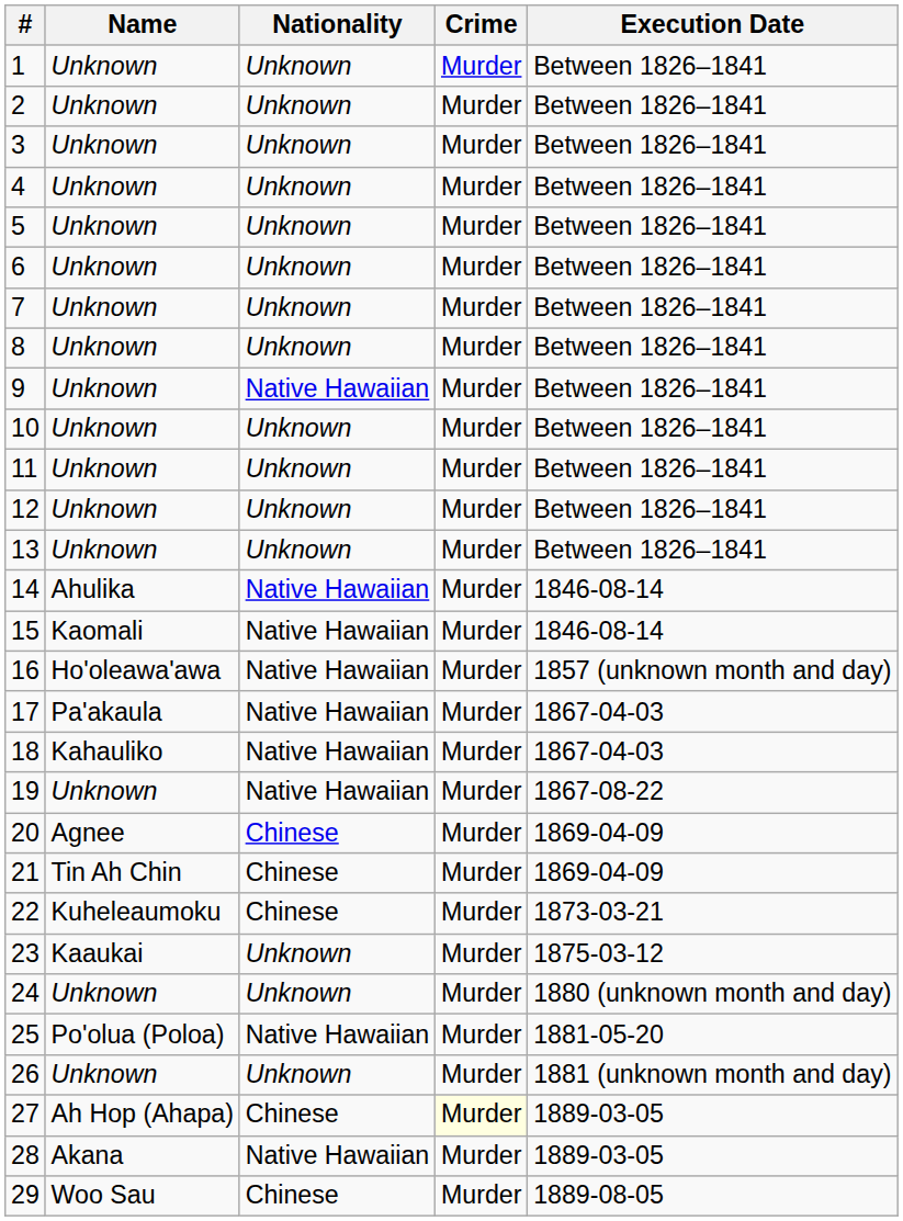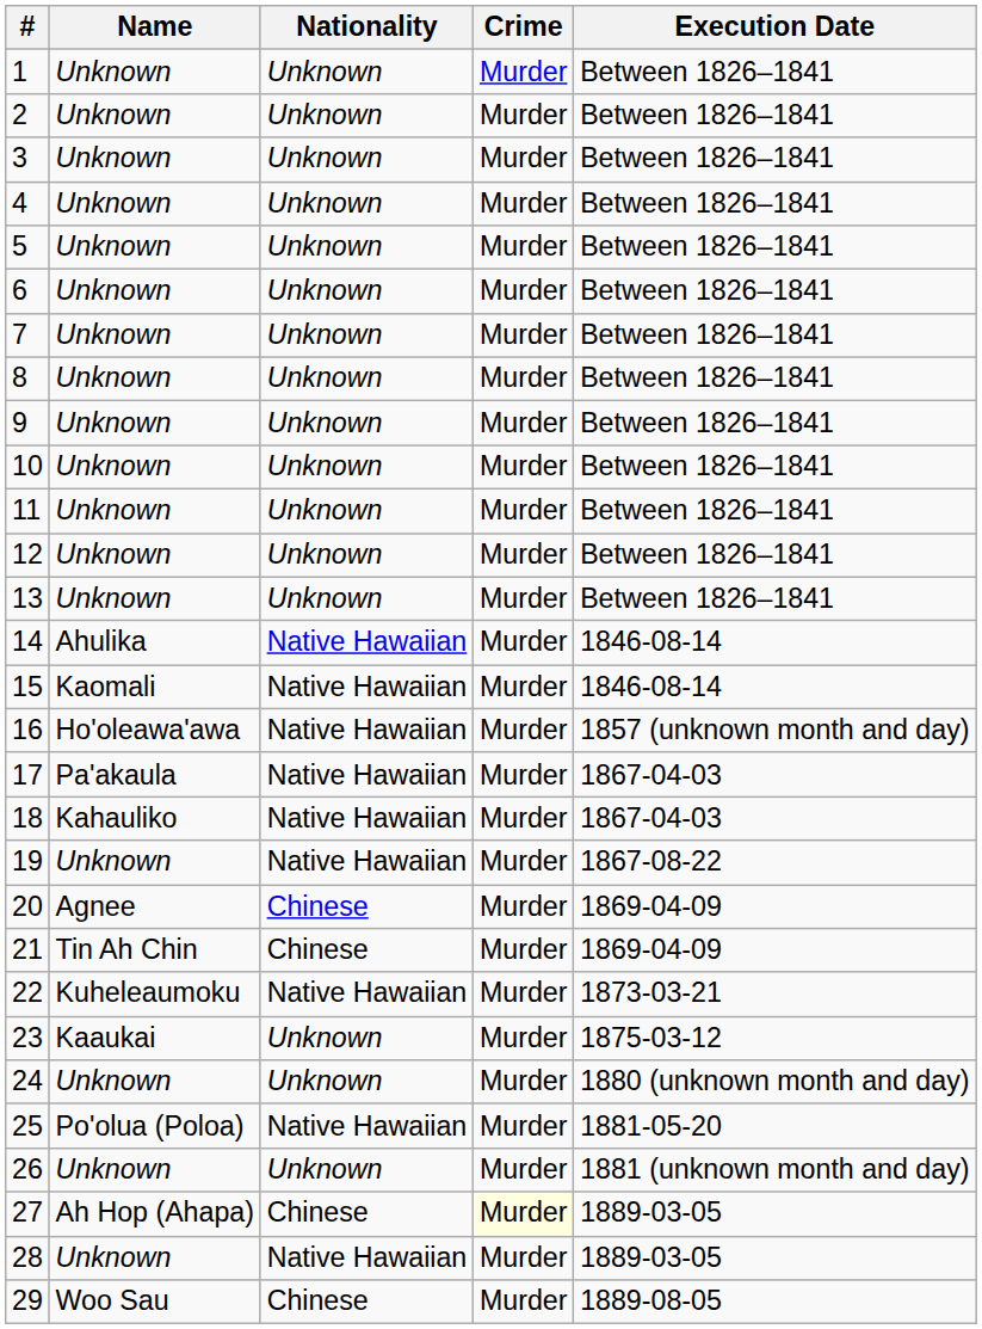 <table class="wikitable sortable mw-collapsible">
 <tr>
 <th>#</th>
 <th>Name</th>
 <th>Nationality</th>
 <th>Crime</th>
 <th>Execution Date</th>
 </tr>
 <tr>
 <td>1</td>
 <td><em>Unknown</em></td>
 <td><em>Unknown</em></td>
 <td><a href='#'>Murder</a></td>
 <td>Between 1826–1841</td>
 </tr>
 <tr>
 <td>2</td>
 <td><em>Unknown</em></td>
 <td><em>Unknown</em></td>
 <td>Murder</td>
 <td>Between 1826–1841</td>
 </tr>
 <tr>
 <td>3</td>
 <td><em>Unknown</em></td>
 <td><em>Unknown</em></td>
 <td>Murder</td>
 <td>Between 1826–1841</td>
 </tr>
 <tr>
 <td>4</td>
 <td><em>Unknown</em></td>
 <td><em>Unknown</em></td>
 <td>Murder</td>
 <td>Between 1826–1841</td>
 </tr>
 <tr>
 <td>5</td>
 <td><em>Unknown</em></td>
 <td><em>Unknown</em></td>
 <td>Murder</td>
 <td>Between 1826–1841</td>
 </tr>
 <tr>
 <td>6</td>
 <td><em>Unknown</em></td>
 <td><em>Unknown</em></td>
 <td>Murder</td>
 <td>Between 1826–1841</td>
 </tr>
 <tr>
 <td>7</td>
 <td><em>Unknown</em></td>
 <td><em>Unknown</em></td>
 <td>Murder</td>
 <td>Between 1826–1841</td>
 </tr>
 <tr>
 <td>8</td>
 <td><em>Unknown</em></td>
 <td><em>Unknown</em></td>
 <td>Murder</td>
 <td>Between 1826–1841</td>
 </tr>
 <tr>
 <td>9</td>
 <td><em>Unknown</em></td>
-<td><a href='#'>Native Hawaiian</a></td>
+<td><em>Unknown</em></td>
 <td>Murder</td>
 <td>Between 1826–1841</td>
 </tr>
 <tr>
 <td>10</td>
 <td><em>Unknown</em></td>
 <td><em>Unknown</em></td>
 <td>Murder</td>
 <td>Between 1826–1841</td>
 </tr>
 <tr>
 <td>11</td>
 <td><em>Unknown</em></td>
 <td><em>Unknown</em></td>
 <td>Murder</td>
 <td>Between 1826–1841</td>
 </tr>
 <tr>
 <td>12</td>
 <td><em>Unknown</em></td>
 <td><em>Unknown</em></td>
 <td>Murder</td>
 <td>Between 1826–1841</td>
 </tr>
 <tr>
 <td>13</td>
 <td><em>Unknown</em></td>
 <td><em>Unknown</em></td>
 <td>Murder</td>
 <td>Between 1826–1841</td>
 </tr>
 <tr>
 <td>14</td>
 <td>Ahulika</td>
 <td><a href='#'>Native Hawaiian</a></td>
 <td>Murder</td>
 <td>1846-08-14</td>
 </tr>
 <tr>
 <td>15</td>
 <td>Kaomali</td>
 <td>Native Hawaiian</td>
 <td>Murder</td>
 <td>1846-08-14</td>
 </tr>
 <tr>
 <td>16</td>
 <td>Ho'oleawa'awa</td>
 <td>Native Hawaiian</td>
 <td>Murder</td>
 <td>1857 (unknown month and day)</td>
 </tr>
 <tr>
 <td>17</td>
 <td>Pa'akaula</td>
 <td>Native Hawaiian</td>
 <td>Murder</td>
 <td>1867-04-03</td>
 </tr>
 <tr>
 <td>18</td>
 <td>Kahauliko</td>
 <td>Native Hawaiian</td>
 <td>Murder</td>
 <td>1867-04-03</td>
 </tr>
 <tr>
 <td>19</td>
 <td><em>Unknown</em></td>
 <td>Native Hawaiian</td>
 <td>Murder</td>
 <td>1867-08-22</td>
 </tr>
 <tr>
 <td>20</td>
 <td>Agnee</td>
 <td><a href='#'>Chinese</a></td>
 <td>Murder</td>
 <td>1869-04-09</td>
 </tr>
 <tr>
 <td>21</td>
 <td>Tin Ah Chin</td>
 <td>Chinese</td>
 <td>Murder</td>
 <td>1869-04-09</td>
 </tr>
 <tr>
 <td>22</td>
 <td>Kuheleaumoku</td>
-<td>Chinese</td>
+<td>Native Hawaiian</td>
 <td>Murder</td>
 <td>1873-03-21</td>
 </tr>
 <tr>
 <td>23</td>
 <td>Kaaukai</td>
 <td><em>Unknown</em></td>
 <td>Murder</td>
 <td>1875-03-12</td>
 </tr>
 <tr>
 <td>24</td>
 <td><em>Unknown</em></td>
 <td><em>Unknown</em></td>
 <td>Murder</td>
 <td>1880 (unknown month and day)</td>
 </tr>
 <tr>
 <td>25</td>
 <td>Po'olua (Poloa)</td>
 <td>Native Hawaiian</td>
 <td>Murder</td>
 <td>1881-05-20</td>
 </tr>
 <tr>
 <td>26</td>
 <td><em>Unknown</em></td>
 <td><em>Unknown</em></td>
 <td>Murder</td>
 <td>1881 (unknown month and day)</td>
 </tr>
 <tr>
 <td>27</td>
 <td>Ah Hop (Ahapa)</td>
 <td>Chinese</td>
 <td style="background: lightyellow;">Murder</td>
 <td>1889-03-05</td>
 </tr>
 <tr>
 <td>28</td>
-<td>Akana</td>
+<td><em>Unknown</em></td>
 <td>Native Hawaiian</td>
 <td>Murder</td>
 <td>1889-03-05</td>
 </tr>
 <tr>
 <td>29</td>
 <td>Woo Sau</td>
 <td>Chinese</td>
 <td>Murder</td>
 <td>1889-08-05</td>
 </tr>
 </table>
